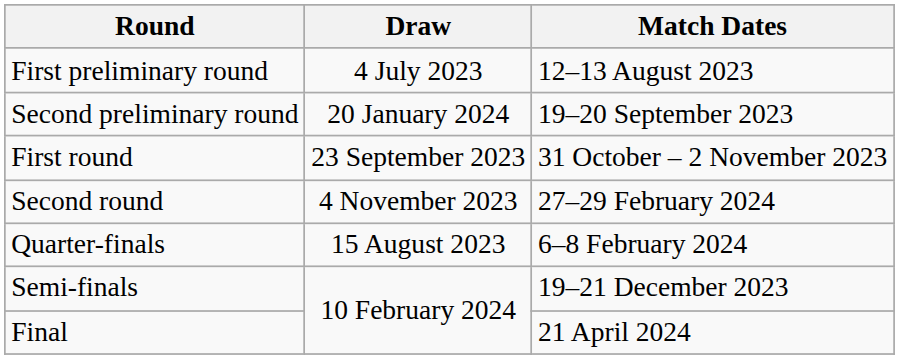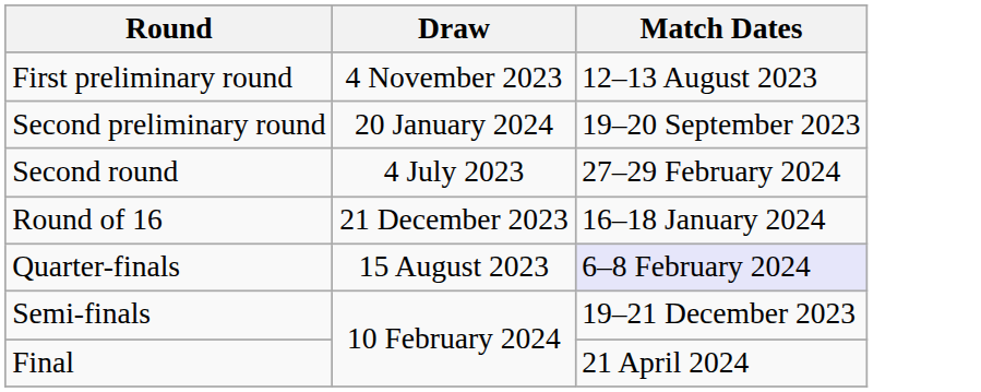 <table class="wikitable">
 <tr>
 <th>Round</th>
 <th>Draw</th>
 <th>Match Dates</th>
 </tr>
 <tr>
 <td>First preliminary round</td>
-<td align=center>4 July 2023</td>
+<td align=center>4 November 2023</td>
 <td>12–13 August 2023</td>
 </tr>
 <tr>
 <td>Second preliminary round</td>
 <td align=center>20 January 2024</td>
 <td>19–20 September 2023</td>
 </tr>
 <tr>
-<td>First round</td>
-<td align=center>23 September 2023</td>
-<td>31 October – 2 November 2023</td>
+<td>Second round</td>
+<td align=center>4 July 2023</td>
+<td>27–29 February 2024</td>
 </tr>
 <tr>
-<td>Second round</td>
-<td align=center>4 November 2023</td>
-<td>27–29 February 2024</td>
+<td>Round of 16</td>
+<td align=center>21 December 2023</td>
+<td>16–18 January 2024</td>
 </tr>
 <tr>
 <td>Quarter-finals</td>
 <td align=center>15 August 2023</td>
-<td>6–8 February 2024</td>
+<td style="background: lavender;">6–8 February 2024</td>
 </tr>
 <tr>
 <td>Semi-finals</td>
 <td align=center rowspan="2">10 February 2024</td>
 <td>19–21 December 2023</td>
 </tr>
 <tr>
 <td>Final</td>
 <td>21 April 2024</td>
 </tr>
 </table>
